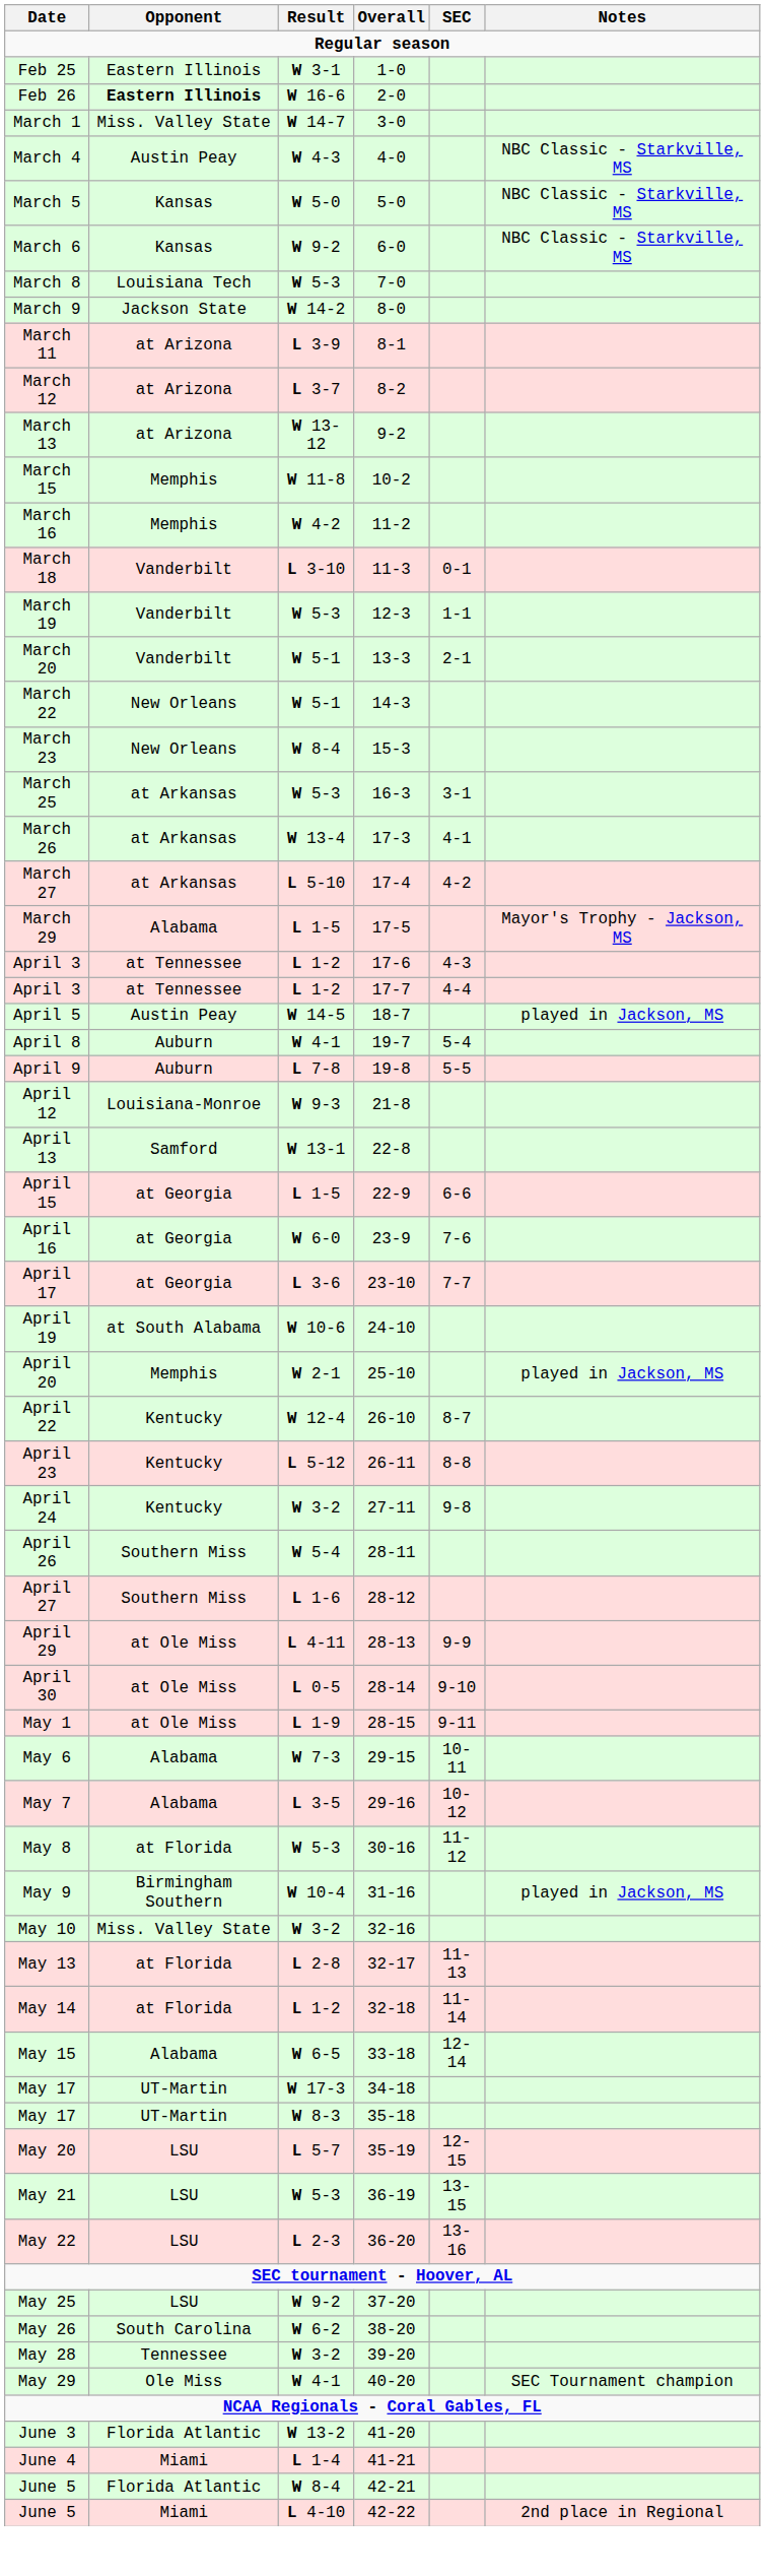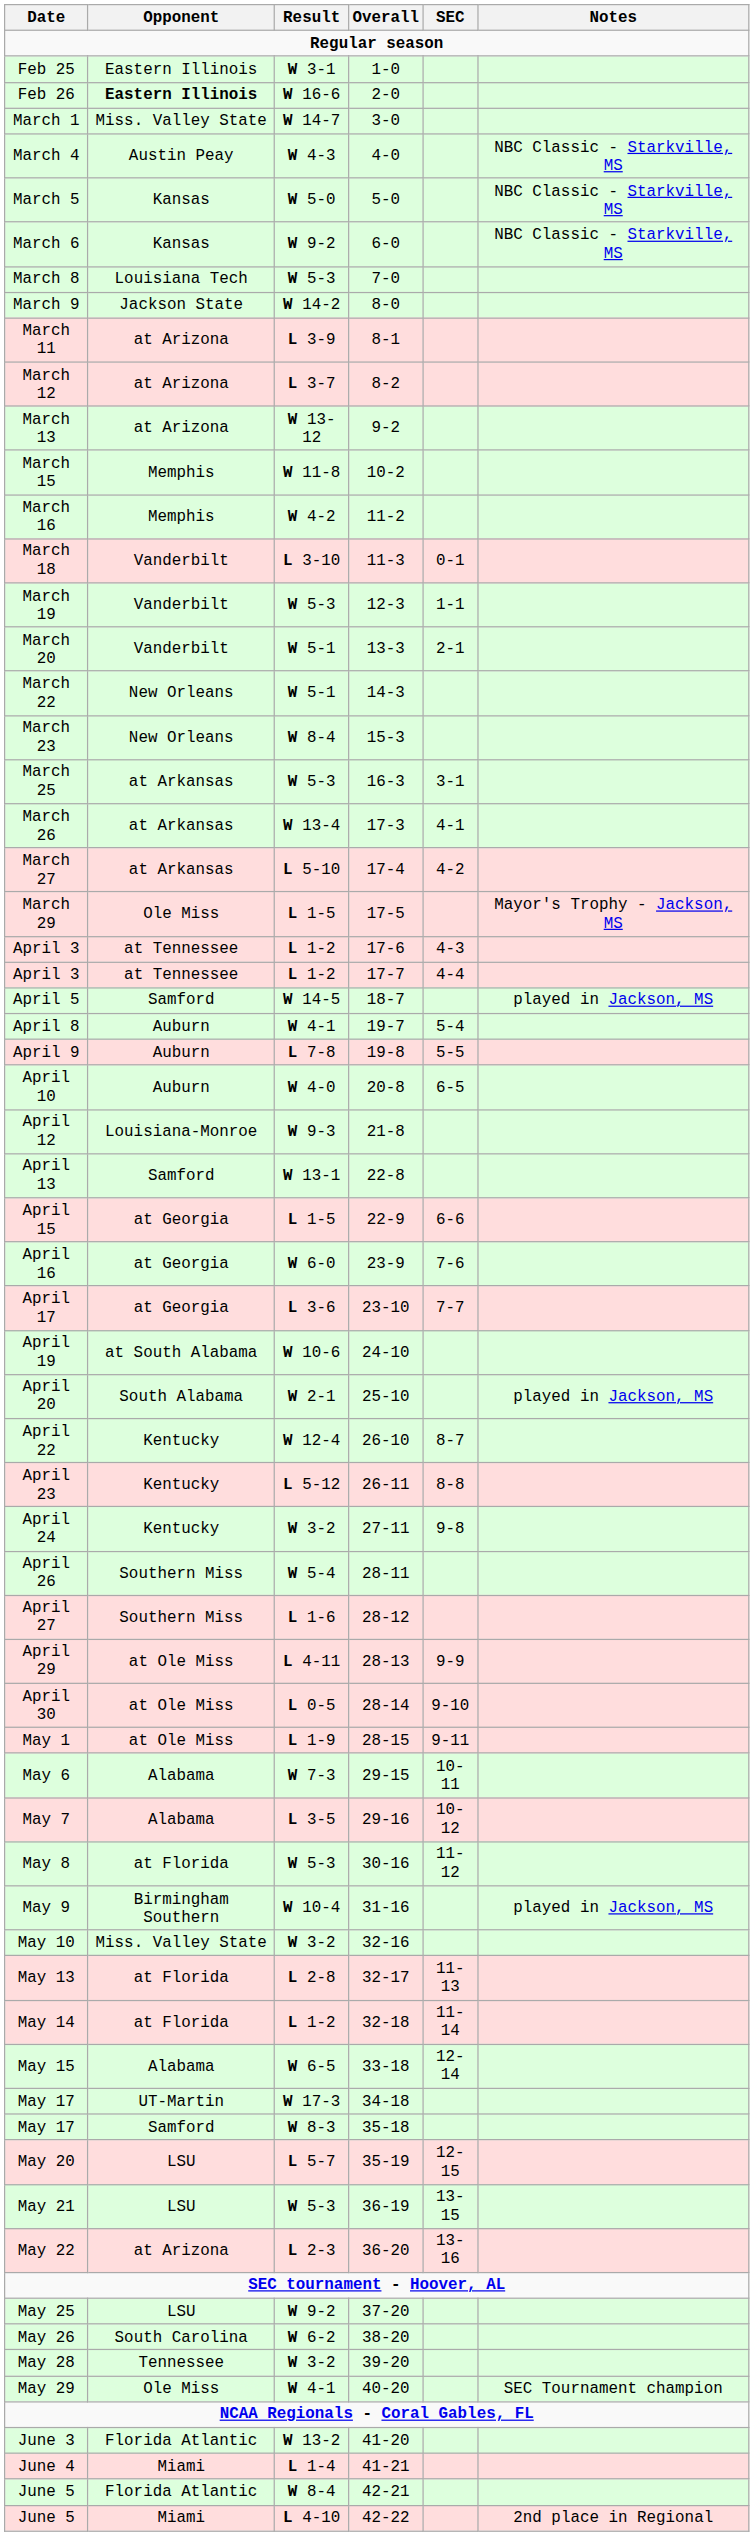 <table class="wikitable" style="text-align:center">
 <tr>
 <th>Date</th>
 <th>Opponent</th>
 <th>Result</th>
 <th>Overall</th>
 <th>SEC</th>
 <th>Notes</th>
 </tr>
 <tr>
 <td colspan="6"><strong>Regular season</strong></td>
 </tr>
 <tr style="background: #ddffdd;">
 <td>Feb 25</td>
 <td>Eastern Illinois</td>
 <td><strong>W</strong> 3-1</td>
 <td>1-0</td>
 <td></td>
 <td></td>
 </tr>
 <tr style="background: #ddffdd;">
 <td>Feb 26</td>
 <td><strong>Eastern Illinois</strong></td>
 <td><strong>W</strong> 16-6</td>
 <td>2-0</td>
 <td></td>
 <td></td>
 </tr>
 <tr style="background: #ddffdd;">
 <td>March 1</td>
 <td>Miss. Valley State</td>
 <td><strong>W</strong> 14-7</td>
 <td>3-0</td>
 <td></td>
 <td></td>
 </tr>
 <tr style="background: #ddffdd;">
 <td>March 4</td>
 <td>Austin Peay</td>
 <td><strong>W</strong> 4-3</td>
 <td>4-0</td>
 <td></td>
 <td>NBC Classic - <a href='#'>Starkville, MS</a></td>
 </tr>
 <tr style="background: #ddffdd;">
 <td>March 5</td>
 <td>Kansas</td>
 <td><strong>W</strong> 5-0</td>
 <td>5-0</td>
 <td></td>
 <td>NBC Classic - <a href='#'>Starkville, MS</a></td>
 </tr>
 <tr style="background: #ddffdd;">
 <td>March 6</td>
 <td>Kansas</td>
 <td><strong>W</strong> 9-2</td>
 <td>6-0</td>
 <td></td>
 <td>NBC Classic - <a href='#'>Starkville, MS</a></td>
 </tr>
 <tr style="background: #ddffdd;">
 <td>March 8</td>
 <td>Louisiana Tech</td>
 <td><strong>W</strong> 5-3</td>
 <td>7-0</td>
 <td></td>
 <td></td>
 </tr>
 <tr style="background: #ddffdd;">
 <td>March 9</td>
 <td>Jackson State</td>
 <td><strong>W</strong> 14-2</td>
 <td>8-0</td>
 <td></td>
 <td></td>
 </tr>
 <tr style="background: #ffdddd;">
 <td>March 11</td>
 <td>at Arizona</td>
 <td><strong>L</strong> 3-9</td>
 <td>8-1</td>
 <td></td>
 <td></td>
 </tr>
 <tr style="background: #ffdddd;">
 <td>March 12</td>
 <td>at Arizona</td>
 <td><strong>L</strong> 3-7</td>
 <td>8-2</td>
 <td></td>
 <td></td>
 </tr>
 <tr style="background: #ddffdd;">
 <td>March 13</td>
 <td>at Arizona</td>
 <td><strong>W</strong> 13-12</td>
 <td>9-2</td>
 <td></td>
 <td></td>
 </tr>
 <tr style="background: #ddffdd;">
 <td>March 15</td>
 <td>Memphis</td>
 <td><strong>W</strong> 11-8</td>
 <td>10-2</td>
 <td></td>
 <td></td>
 </tr>
 <tr style="background: #ddffdd;">
 <td>March 16</td>
 <td>Memphis</td>
 <td><strong>W</strong> 4-2</td>
 <td>11-2</td>
 <td></td>
 <td></td>
 </tr>
 <tr style="background: #ffdddd;">
 <td>March 18</td>
 <td>Vanderbilt</td>
 <td><strong>L</strong> 3-10</td>
 <td>11-3</td>
 <td>0-1</td>
 <td></td>
 </tr>
 <tr style="background: #ddffdd;">
 <td>March 19</td>
 <td>Vanderbilt</td>
 <td><strong>W</strong> 5-3</td>
 <td>12-3</td>
 <td>1-1</td>
 <td></td>
 </tr>
 <tr style="background: #ddffdd;">
 <td>March 20</td>
 <td>Vanderbilt</td>
 <td><strong>W</strong> 5-1</td>
 <td>13-3</td>
 <td>2-1</td>
 <td></td>
 </tr>
 <tr style="background: #ddffdd;">
 <td>March 22</td>
 <td>New Orleans</td>
 <td><strong>W</strong> 5-1</td>
 <td>14-3</td>
 <td></td>
 <td></td>
 </tr>
 <tr style="background: #ddffdd;">
 <td>March 23</td>
 <td>New Orleans</td>
 <td><strong>W</strong> 8-4</td>
 <td>15-3</td>
 <td></td>
 <td></td>
 </tr>
 <tr style="background: #ddffdd;">
 <td>March 25</td>
 <td>at Arkansas</td>
 <td><strong>W</strong> 5-3</td>
 <td>16-3</td>
 <td>3-1</td>
 <td></td>
 </tr>
 <tr style="background: #ddffdd;">
 <td>March 26</td>
 <td>at Arkansas</td>
 <td><strong>W</strong> 13-4</td>
 <td>17-3</td>
 <td>4-1</td>
 <td></td>
 </tr>
 <tr style="background: #ffdddd;">
 <td>March 27</td>
 <td>at Arkansas</td>
 <td><strong>L</strong> 5-10</td>
 <td>17-4</td>
 <td>4-2</td>
 <td></td>
 </tr>
 <tr style="background: #ffdddd;">
 <td>March 29</td>
-<td>Alabama</td>
+<td>Ole Miss</td>
 <td><strong>L</strong> 1-5</td>
 <td>17-5</td>
 <td></td>
 <td>Mayor's Trophy - <a href='#'>Jackson, MS</a></td>
 </tr>
 <tr style="background: #ffdddd;">
 <td>April 3</td>
 <td>at Tennessee</td>
 <td><strong>L</strong> 1-2</td>
 <td>17-6</td>
 <td>4-3</td>
 <td></td>
 </tr>
 <tr style="background: #ffdddd;">
 <td>April 3</td>
 <td>at Tennessee</td>
 <td><strong>L</strong> 1-2</td>
 <td>17-7</td>
 <td>4-4</td>
 <td></td>
 </tr>
 <tr style="background: #ddffdd;">
 <td>April 5</td>
-<td>Austin Peay</td>
+<td>Samford</td>
 <td><strong>W</strong> 14-5</td>
 <td>18-7</td>
 <td></td>
 <td>played in <a href='#'>Jackson, MS</a></td>
 </tr>
 <tr style="background: #ddffdd;">
 <td>April 8</td>
 <td>Auburn</td>
 <td><strong>W</strong> 4-1</td>
 <td>19-7</td>
 <td>5-4</td>
 <td></td>
 </tr>
 <tr style="background: #ffdddd;">
 <td>April 9</td>
 <td>Auburn</td>
 <td><strong>L</strong> 7-8</td>
 <td>19-8</td>
 <td>5-5</td>
+<td></td>
+</tr>
+<tr style="background: #ddffdd;">
+<td>April 10</td>
+<td>Auburn</td>
+<td><strong>W</strong> 4-0</td>
+<td>20-8</td>
+<td>6-5</td>
 <td></td>
 </tr>
 <tr style="background: #ddffdd;">
 <td>April 12</td>
 <td>Louisiana-Monroe</td>
 <td><strong>W</strong> 9-3</td>
 <td>21-8</td>
 <td></td>
 <td></td>
 </tr>
 <tr style="background: #ddffdd;">
 <td>April 13</td>
 <td>Samford</td>
 <td><strong>W</strong> 13-1</td>
 <td>22-8</td>
 <td></td>
 <td></td>
 </tr>
 <tr style="background: #ffdddd;">
 <td>April 15</td>
 <td>at Georgia</td>
 <td><strong>L</strong> 1-5</td>
 <td>22-9</td>
 <td>6-6</td>
 <td></td>
 </tr>
 <tr style="background: #ddffdd;">
 <td>April 16</td>
 <td>at Georgia</td>
 <td><strong>W</strong> 6-0</td>
 <td>23-9</td>
 <td>7-6</td>
 <td></td>
 </tr>
 <tr style="background: #ffdddd;">
 <td>April 17</td>
 <td>at Georgia</td>
 <td><strong>L</strong> 3-6</td>
 <td>23-10</td>
 <td>7-7</td>
 <td></td>
 </tr>
 <tr style="background: #ddffdd;">
 <td>April 19</td>
 <td>at South Alabama</td>
 <td><strong>W</strong> 10-6</td>
 <td>24-10</td>
 <td></td>
 <td></td>
 </tr>
 <tr style="background: #ddffdd;">
 <td>April 20</td>
-<td>Memphis</td>
+<td>South Alabama</td>
 <td><strong>W</strong> 2-1</td>
 <td>25-10</td>
 <td></td>
 <td>played in <a href='#'>Jackson, MS</a></td>
 </tr>
 <tr style="background: #ddffdd;">
 <td>April 22</td>
 <td>Kentucky</td>
 <td><strong>W</strong> 12-4</td>
 <td>26-10</td>
 <td>8-7</td>
 <td></td>
 </tr>
 <tr style="background: #ffdddd;">
 <td>April 23</td>
 <td>Kentucky</td>
 <td><strong>L</strong> 5-12</td>
 <td>26-11</td>
 <td>8-8</td>
 <td></td>
 </tr>
 <tr style="background: #ddffdd;">
 <td>April 24</td>
 <td>Kentucky</td>
 <td><strong>W</strong> 3-2</td>
 <td>27-11</td>
 <td>9-8</td>
 <td></td>
 </tr>
 <tr style="background: #ddffdd;">
 <td>April 26</td>
 <td>Southern Miss</td>
 <td><strong>W</strong> 5-4</td>
 <td>28-11</td>
 <td></td>
 <td></td>
 </tr>
 <tr style="background: #ffdddd;">
 <td>April 27</td>
 <td>Southern Miss</td>
 <td><strong>L</strong> 1-6</td>
 <td>28-12</td>
 <td></td>
 <td></td>
 </tr>
 <tr style="background: #ffdddd;">
 <td>April 29</td>
 <td>at Ole Miss</td>
 <td><strong>L</strong> 4-11</td>
 <td>28-13</td>
 <td>9-9</td>
 <td></td>
 </tr>
 <tr style="background: #ffdddd;">
 <td>April 30</td>
 <td>at Ole Miss</td>
 <td><strong>L</strong> 0-5</td>
 <td>28-14</td>
 <td>9-10</td>
 <td></td>
 </tr>
 <tr style="background: #ffdddd;">
 <td>May 1</td>
 <td>at Ole Miss</td>
 <td><strong>L</strong> 1-9</td>
 <td>28-15</td>
 <td>9-11</td>
 <td></td>
 </tr>
 <tr style="background: #ddffdd;">
 <td>May 6</td>
 <td>Alabama</td>
 <td><strong>W</strong> 7-3</td>
 <td>29-15</td>
 <td>10-11</td>
 <td></td>
 </tr>
 <tr style="background: #ffdddd;">
 <td>May 7</td>
 <td>Alabama</td>
 <td><strong>L</strong> 3-5</td>
 <td>29-16</td>
 <td>10-12</td>
 <td></td>
 </tr>
 <tr style="background: #ddffdd;">
 <td>May 8</td>
 <td>at Florida</td>
 <td><strong>W</strong> 5-3</td>
 <td>30-16</td>
 <td>11-12</td>
 <td></td>
 </tr>
 <tr style="background: #ddffdd;">
 <td>May 9</td>
 <td>Birmingham Southern</td>
 <td><strong>W</strong> 10-4</td>
 <td>31-16</td>
 <td></td>
 <td>played in <a href='#'>Jackson, MS</a></td>
 </tr>
 <tr style="background: #ddffdd;">
 <td>May 10</td>
 <td>Miss. Valley State</td>
 <td><strong>W</strong> 3-2</td>
 <td>32-16</td>
 <td></td>
 <td></td>
 </tr>
 <tr style="background: #ffdddd;">
 <td>May 13</td>
 <td>at Florida</td>
 <td><strong>L</strong> 2-8</td>
 <td>32-17</td>
 <td>11-13</td>
 <td></td>
 </tr>
 <tr style="background: #ffdddd;">
 <td>May 14</td>
 <td>at Florida</td>
 <td><strong>L</strong> 1-2</td>
 <td>32-18</td>
 <td>11-14</td>
 <td></td>
 </tr>
 <tr style="background: #ddffdd;">
 <td>May 15</td>
 <td>Alabama</td>
 <td><strong>W</strong> 6-5</td>
 <td>33-18</td>
 <td>12-14</td>
 <td></td>
 </tr>
 <tr style="background: #ddffdd;">
 <td>May 17</td>
 <td>UT-Martin</td>
 <td><strong>W</strong> 17-3</td>
 <td>34-18</td>
 <td></td>
 <td></td>
 </tr>
 <tr style="background: #ddffdd;">
 <td>May 17</td>
-<td>UT-Martin</td>
+<td>Samford</td>
 <td><strong>W</strong> 8-3</td>
 <td>35-18</td>
 <td></td>
 <td></td>
 </tr>
 <tr style="background: #ffdddd;">
 <td>May 20</td>
 <td>LSU</td>
 <td><strong>L</strong> 5-7</td>
 <td>35-19</td>
 <td>12-15</td>
 <td></td>
 </tr>
 <tr style="background: #ddffdd;">
 <td>May 21</td>
 <td>LSU</td>
 <td><strong>W</strong> 5-3</td>
 <td>36-19</td>
 <td>13-15</td>
 <td></td>
 </tr>
 <tr style="background: #ffdddd;">
 <td>May 22</td>
-<td>LSU</td>
+<td>at Arizona</td>
 <td><strong>L</strong> 2-3</td>
 <td>36-20</td>
 <td>13-16</td>
 <td></td>
 </tr>
 <tr>
 <td colspan="6"><strong><a href='#'>SEC tournament</a> - <a href='#'>Hoover, AL</a></strong></td>
 </tr>
 <tr style="background: #ddffdd;">
 <td>May 25</td>
 <td>LSU</td>
 <td><strong>W</strong> 9-2</td>
 <td>37-20</td>
 <td></td>
 <td></td>
 </tr>
 <tr style="background: #ddffdd;">
 <td>May 26</td>
 <td>South Carolina</td>
 <td><strong>W</strong> 6-2</td>
 <td>38-20</td>
 <td></td>
 <td></td>
 </tr>
 <tr style="background: #ddffdd;">
 <td>May 28</td>
 <td>Tennessee</td>
 <td><strong>W</strong> 3-2</td>
 <td>39-20</td>
 <td></td>
 <td></td>
 </tr>
 <tr style="background: #ddffdd;">
 <td>May 29</td>
 <td>Ole Miss</td>
 <td><strong>W</strong> 4-1</td>
 <td>40-20</td>
 <td></td>
 <td>SEC Tournament champion</td>
 </tr>
 <tr>
 <td colspan="6"><strong><a href='#'>NCAA Regionals</a> - <a href='#'>Coral Gables, FL</a></strong></td>
 </tr>
 <tr style="background: #ddffdd;">
 <td>June 3</td>
 <td>Florida Atlantic</td>
 <td><strong>W</strong> 13-2</td>
 <td>41-20</td>
 <td></td>
 <td></td>
 </tr>
 <tr style="background: #ffdddd;">
 <td>June 4</td>
 <td>Miami</td>
 <td><strong>L</strong> 1-4</td>
 <td>41-21</td>
 <td></td>
 <td></td>
 </tr>
 <tr style="background: #ddffdd;">
 <td>June 5</td>
 <td>Florida Atlantic</td>
 <td><strong>W</strong> 8-4</td>
 <td>42-21</td>
 <td></td>
 <td></td>
 </tr>
 <tr style="background: #ffdddd;">
 <td>June 5</td>
 <td>Miami</td>
 <td><strong>L</strong> 4-10</td>
 <td>42-22</td>
 <td></td>
 <td>2nd place in Regional</td>
 </tr>
 </table>
